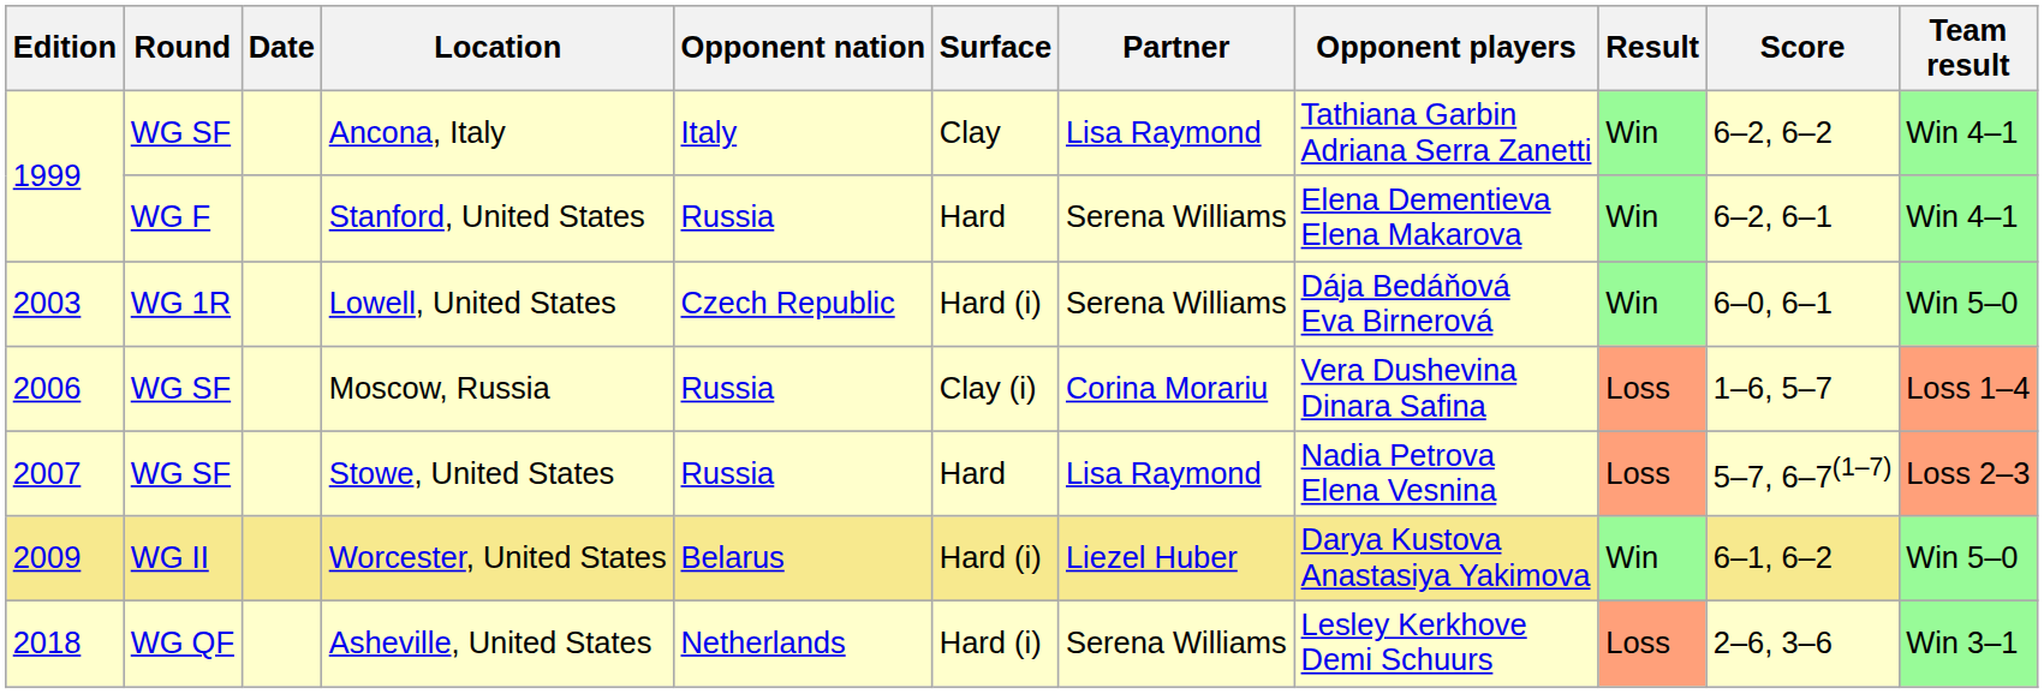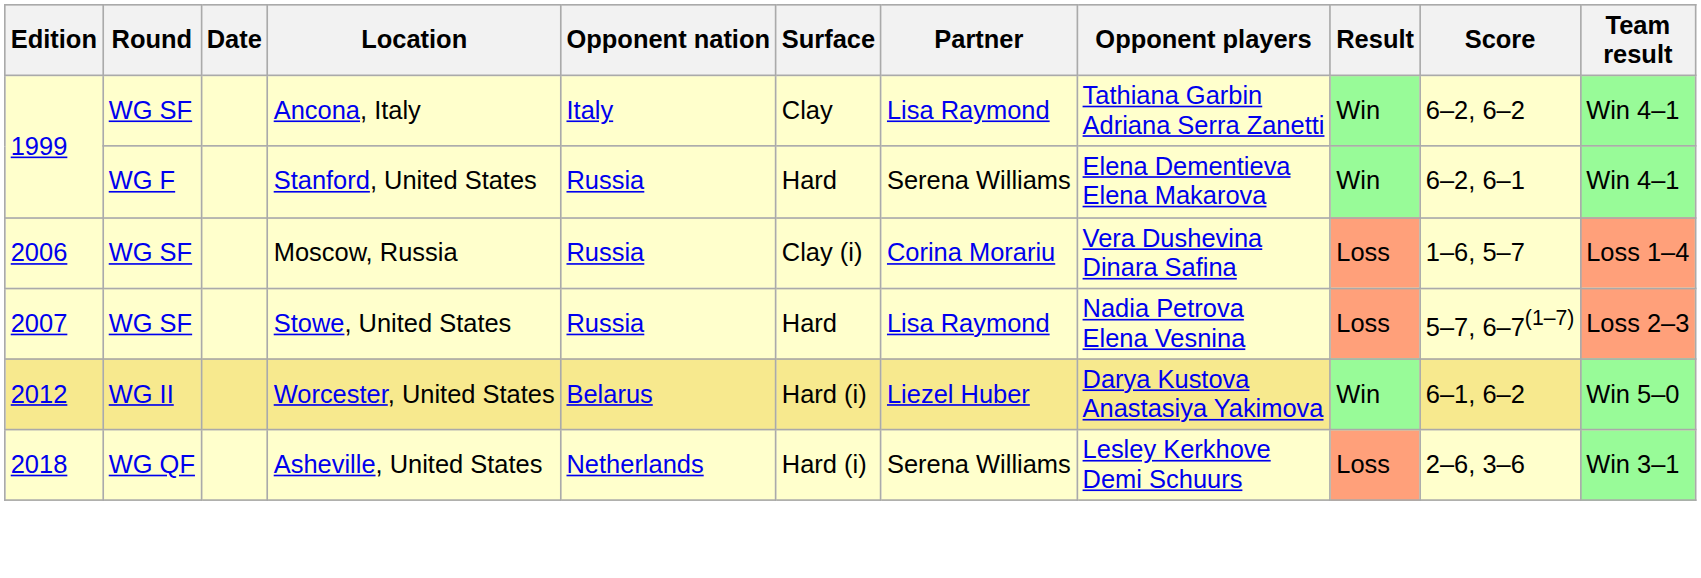 <table class="wikitable sortable" style=font-size:97%>
 <tr>
 <th>Edition</th>
 <th>Round</th>
 <th>Date</th>
 <th>Location</th>
 <th>Opponent nation</th>
 <th>Surface</th>
 <th>Partner</th>
 <th>Opponent players</th>
 <th>Result</th>
 <th class="unsortable">Score</th>
 <th>Team<br>result</th>
 </tr>
 <tr bgcolor=ffffcc>
 <td rowspan="2"><a href='#'>1999</a></td>
 <td><a href='#'>WG SF</a></td>
 <td></td>
 <td><a href='#'>Ancona</a>, Italy</td>
 <td> <a href='#'>Italy</a></td>
 <td>Clay</td>
 <td><a href='#'>Lisa Raymond</a></td>
 <td><a href='#'>Tathiana Garbin</a><br><a href='#'>Adriana Serra Zanetti</a></td>
 <td bgcolor=98FB98>Win</td>
 <td>6–2, 6–2</td>
 <td bgcolor=98FB98>Win 4–1</td>
 </tr>
 <tr bgcolor=ffffcc>
 <td><a href='#'>WG F</a></td>
 <td></td>
 <td><a href='#'>Stanford</a>, United States</td>
 <td> <a href='#'>Russia</a></td>
 <td>Hard</td>
 <td>Serena Williams</td>
 <td><a href='#'>Elena Dementieva</a><br><a href='#'>Elena Makarova</a></td>
 <td bgcolor=98FB98>Win</td>
 <td>6–2, 6–1</td>
 <td bgcolor=98FB98>Win 4–1</td>
 </tr>
 <tr bgcolor=ffffcc>
-<td><a href='#'>2003</a></td>
-<td><a href='#'>WG 1R</a></td>
-<td></td>
-<td><a href='#'>Lowell</a>, United States</td>
-<td> <a href='#'>Czech Republic</a></td>
-<td>Hard (i)</td>
-<td>Serena Williams</td>
-<td><a href='#'>Dája Bedáňová</a><br><a href='#'>Eva Birnerová</a></td>
-<td bgcolor=98FB98>Win</td>
-<td>6–0, 6–1</td>
-<td bgcolor=98FB98>Win 5–0</td>
-</tr>
-<tr bgcolor=ffffcc>
 <td><a href='#'>2006</a></td>
 <td><a href='#'>WG SF</a></td>
 <td></td>
 <td>Moscow, Russia</td>
 <td> <a href='#'>Russia</a></td>
 <td>Clay (i)</td>
 <td><a href='#'>Corina Morariu</a></td>
 <td><a href='#'>Vera Dushevina</a><br><a href='#'>Dinara Safina</a></td>
 <td bgcolor=ffa07a>Loss</td>
 <td>1–6, 5–7</td>
 <td bgcolor=ffa07a>Loss 1–4</td>
 </tr>
 <tr bgcolor=ffffcc>
 <td><a href='#'>2007</a></td>
 <td><a href='#'>WG SF</a></td>
 <td></td>
 <td><a href='#'>Stowe</a>, United States</td>
 <td> <a href='#'>Russia</a></td>
 <td>Hard</td>
 <td><a href='#'>Lisa Raymond</a></td>
 <td><a href='#'>Nadia Petrova</a><br><a href='#'>Elena Vesnina</a></td>
 <td bgcolor=ffa07a>Loss</td>
 <td>5–7, 6–7<sup>(1–7)</sup></td>
 <td bgcolor=ffa07a>Loss 2–3</td>
 </tr>
 <tr bgcolor=F7E98E>
-<td><a href='#'>2009</a></td>
+<td><a href='#'>2012</a></td>
 <td><a href='#'>WG II</a></td>
 <td></td>
 <td><a href='#'>Worcester</a>, United States</td>
 <td> <a href='#'>Belarus</a></td>
 <td>Hard (i)</td>
 <td><a href='#'>Liezel Huber</a></td>
 <td><a href='#'>Darya Kustova</a><br><a href='#'>Anastasiya Yakimova</a></td>
 <td bgcolor=98FB98>Win</td>
 <td>6–1, 6–2</td>
 <td bgcolor=98FB98>Win 5–0</td>
 </tr>
 <tr bgcolor=ffffcc>
 <td><a href='#'>2018</a></td>
 <td><a href='#'>WG QF</a></td>
 <td></td>
 <td><a href='#'>Asheville</a>, United States</td>
 <td> <a href='#'>Netherlands</a></td>
 <td>Hard (i)</td>
 <td>Serena Williams</td>
 <td><a href='#'>Lesley Kerkhove</a><br><a href='#'>Demi Schuurs</a></td>
 <td bgcolor=ffa07a>Loss</td>
 <td>2–6, 3–6</td>
 <td bgcolor=98FB98>Win 3–1</td>
 </tr>
 </table>
